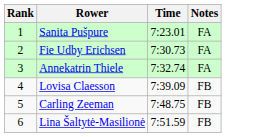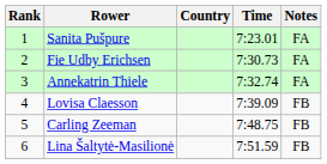 <table class="wikitable" style="text-align:center">
 <tr>
 <th>Rank</th>
 <th>Rower</th>
+<th>Country</th>
 <th>Time</th>
 <th>Notes</th>
 </tr>
 <tr bgcolor=ccffcc>
 <td>1</td>
 <td align="left"><a href='#'>Sanita Pušpure</a></td>
+<td align="left"></td>
 <td>7:23.01</td>
 <td>FA</td>
 </tr>
 <tr bgcolor=ccffcc>
 <td>2</td>
 <td align="left"><a href='#'>Fie Udby Erichsen</a></td>
+<td align="left"></td>
 <td>7:30.73</td>
 <td>FA</td>
 </tr>
 <tr bgcolor=ccffcc>
 <td>3</td>
 <td align="left"><a href='#'>Annekatrin Thiele</a></td>
+<td align="left"></td>
 <td>7:32.74</td>
 <td>FA</td>
 </tr>
 <tr>
 <td>4</td>
 <td align="left"><a href='#'>Lovisa Claesson</a></td>
+<td align="left"></td>
 <td>7:39.09</td>
 <td>FB</td>
 </tr>
 <tr>
 <td>5</td>
 <td align="left"><a href='#'>Carling Zeeman</a></td>
+<td align="left"></td>
 <td>7:48.75</td>
 <td>FB</td>
 </tr>
 <tr>
 <td>6</td>
 <td align="left"><a href='#'>Lina Šaltytė-Masilionė</a></td>
+<td align="left"></td>
 <td>7:51.59</td>
 <td>FB</td>
 </tr>
 </table>
